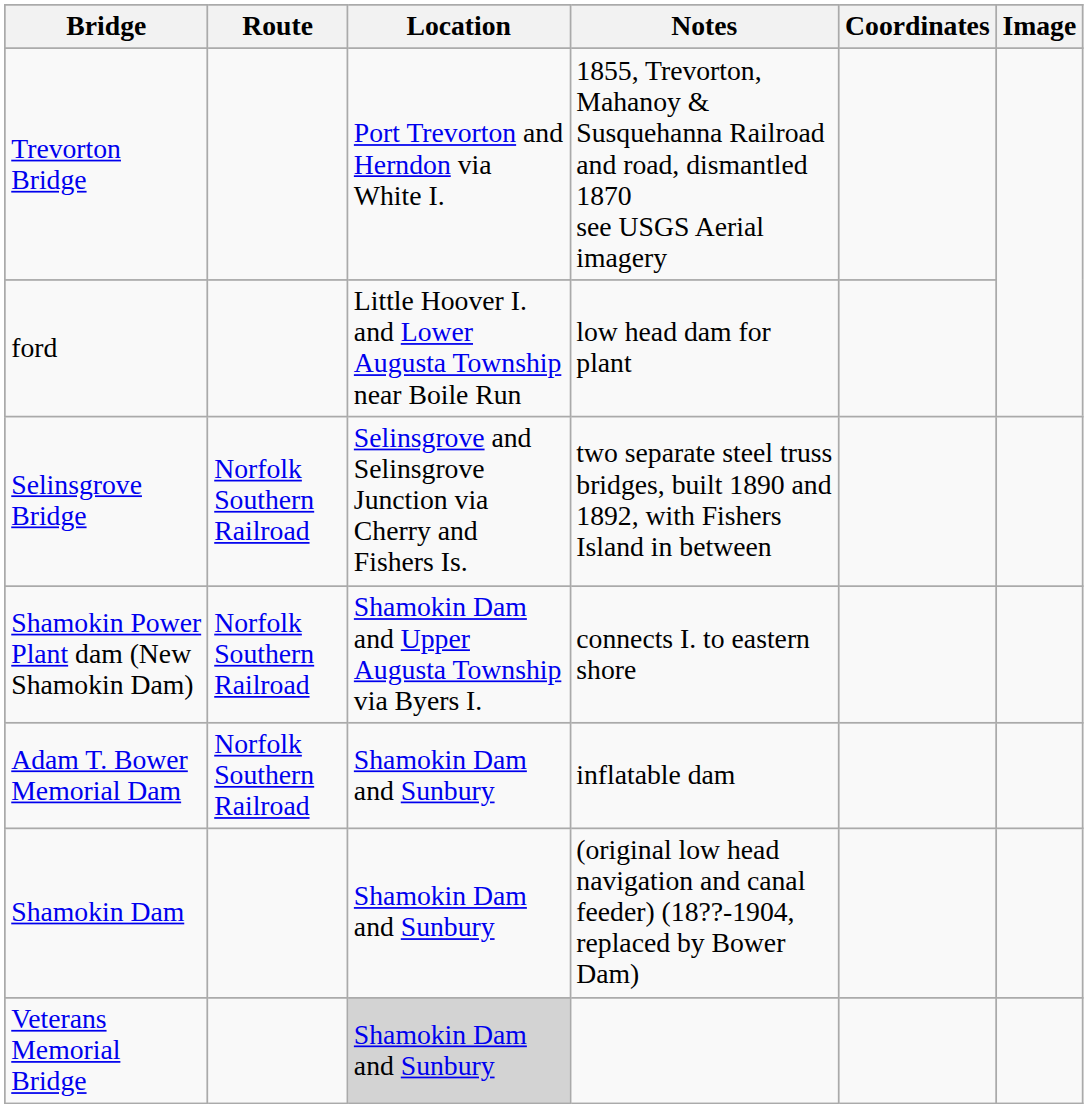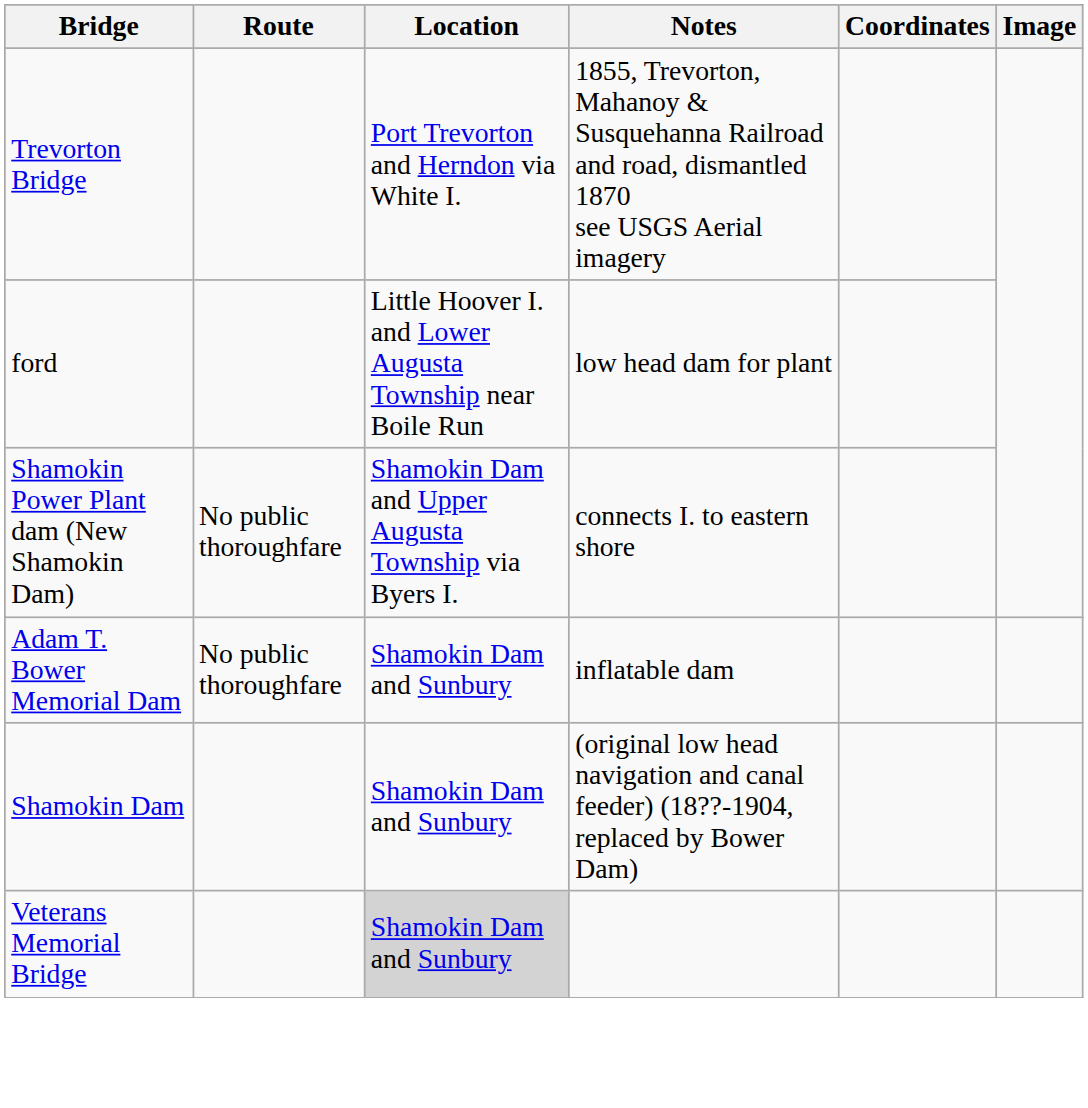 <table class="wikitable" style="width:100%">
 <tr>
 <th>Bridge</th>
 <th>Route</th>
 <th>Location</th>
 <th>Notes</th>
 <th>Coordinates</th>
 <th>Image</th>
 </tr>
 <tr>
 <td><a href='#'>Trevorton Bridge</a></td>
 <td></td>
 <td><a href='#'>Port Trevorton</a> and <a href='#'>Herndon</a> via White I.</td>
 <td>1855, Trevorton, Mahanoy & Susquehanna Railroad and road, dismantled 1870<br>see USGS Aerial imagery</td>
 <td></td>
 </tr>
 <tr>
 <td>ford</td>
 <td></td>
 <td>Little Hoover I. and <a href='#'>Lower Augusta Township</a> near Boile Run</td>
 <td>low head dam for plant</td>
 <td></td>
 </tr>
 <tr>
-<td><a href='#'>Selinsgrove Bridge</a></td>
-<td><a href='#'>Norfolk Southern Railroad</a></td>
-<td><a href='#'>Selinsgrove</a> and Selinsgrove Junction via Cherry and Fishers Is.</td>
-<td>two separate steel truss bridges, built 1890 and 1892, with Fishers Island in between</td>
-<td></td>
-<td></td>
-</tr>
-<tr>
 <td><a href='#'>Shamokin Power Plant</a> dam (New Shamokin Dam)</td>
-<td><a href='#'>Norfolk Southern Railroad</a></td>
+<td>No public thoroughfare</td>
 <td><a href='#'>Shamokin Dam</a> and <a href='#'>Upper Augusta Township</a> via Byers I.</td>
 <td>connects I. to eastern shore</td>
 <td></td>
 </tr>
 <tr>
 <td><a href='#'>Adam T. Bower Memorial Dam</a></td>
-<td><a href='#'>Norfolk Southern Railroad</a></td>
+<td>No public thoroughfare</td>
 <td><a href='#'>Shamokin Dam</a> and <a href='#'>Sunbury</a></td>
 <td>inflatable dam</td>
 <td></td>
 <td></td>
 </tr>
 <tr>
 <td><a href='#'>Shamokin Dam</a></td>
 <td></td>
 <td><a href='#'>Shamokin Dam</a> and <a href='#'>Sunbury</a></td>
 <td>(original low head navigation and canal feeder) (18??-1904, replaced by Bower Dam)</td>
 <td></td>
 </tr>
 <tr>
 <td><a href='#'>Veterans Memorial Bridge</a></td>
 <td><br></td>
 <td style="background: lightgrey;"><a href='#'>Shamokin Dam</a> and <a href='#'>Sunbury</a></td>
 <td></td>
 <td></td>
 <td></td>
 </tr>
 </table>
